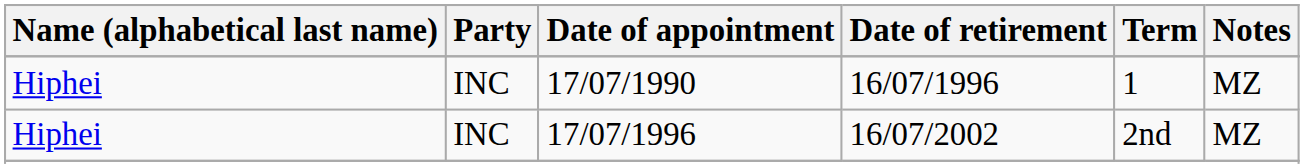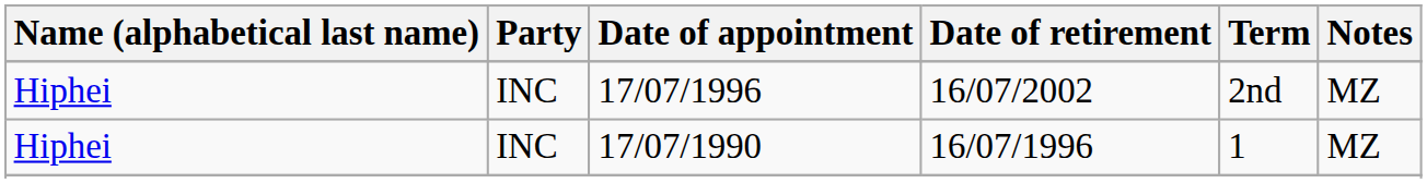 <table class="wikitable sortable">
 <tr>
 <th>Name (alphabetical last name)</th>
 <th>Party</th>
 <th>Date of appointment</th>
 <th>Date of retirement</th>
 <th>Term</th>
 <th>Notes</th>
 </tr>
 <tr>
 </tr>
 <tr>
 <td><a href='#'>Hiphei</a></td>
 <td>INC</td>
-<td>17/07/1990</td>
-<td>16/07/1996</td>
-<td>1</td>
+<td>17/07/1996</td>
+<td>16/07/2002</td>
+<td>2nd</td>
 <td>MZ</td>
 </tr>
 <tr>
 <td><a href='#'>Hiphei</a></td>
 <td>INC</td>
-<td>17/07/1996</td>
-<td>16/07/2002</td>
-<td>2nd</td>
+<td>17/07/1990</td>
+<td>16/07/1996</td>
+<td>1</td>
 <td>MZ</td>
 </tr>
 <tr>
 </tr>
 <tr>
 </tr>
 </table>
